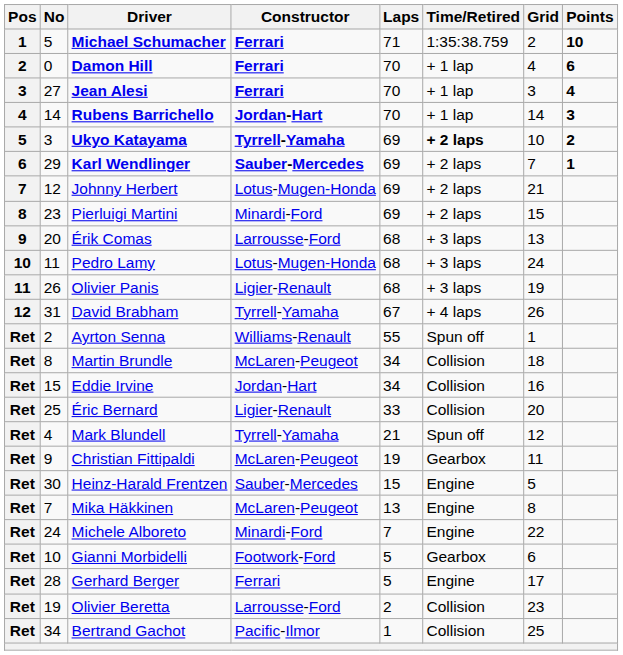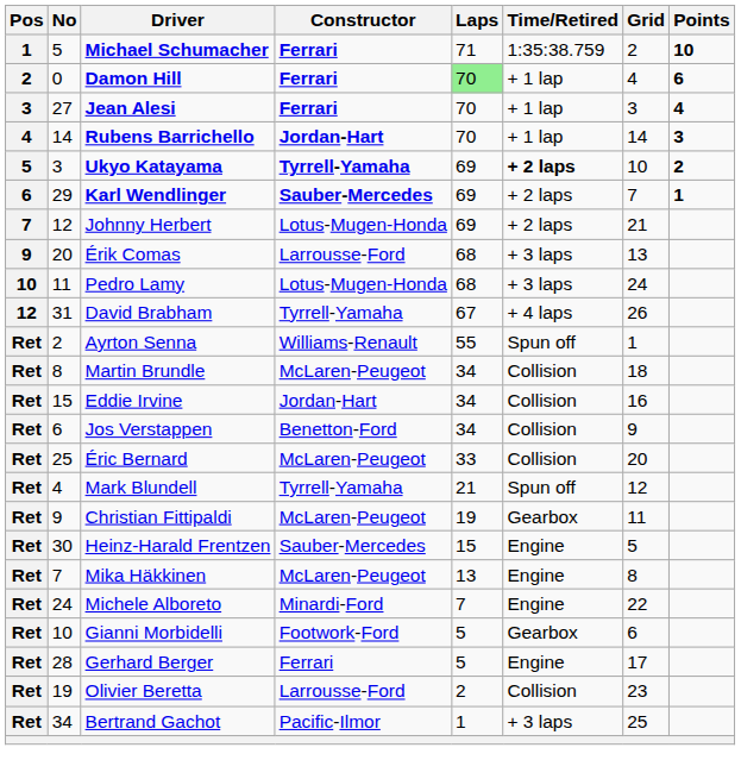 <table class="wikitable" style="font-size: 95%;">
 <tr>
 <th>Pos</th>
 <th>No</th>
 <th>Driver</th>
 <th>Constructor</th>
 <th>Laps</th>
 <th>Time/Retired</th>
 <th>Grid</th>
 <th>Points</th>
 </tr>
 <tr>
 <th>1</th>
 <td>5</td>
 <td> <strong><a href='#'>Michael Schumacher</a></strong></td>
 <td><strong><a href='#'>Ferrari</a></strong></td>
 <td>71</td>
 <td>1:35:38.759</td>
 <td>2</td>
 <td><strong>10</strong></td>
 </tr>
 <tr>
 <th>2</th>
 <td>0</td>
 <td> <strong><a href='#'>Damon Hill</a></strong></td>
 <td><strong><a href='#'>Ferrari</a></strong></td>
-<td>70</td>
+<td style="background: lightgreen;">70</td>
 <td>+ 1 lap</td>
 <td>4</td>
 <td><strong>6</strong></td>
 </tr>
 <tr>
 <th>3</th>
 <td>27</td>
 <td> <strong><a href='#'>Jean Alesi</a></strong></td>
 <td><strong><a href='#'>Ferrari</a></strong></td>
 <td>70</td>
 <td>+ 1 lap</td>
 <td>3</td>
 <td><strong>4</strong></td>
 </tr>
 <tr>
 <th>4</th>
 <td>14</td>
 <td> <strong><a href='#'>Rubens Barrichello</a></strong></td>
 <td><strong><a href='#'>Jordan</a>-<a href='#'>Hart</a></strong></td>
 <td>70</td>
 <td>+ 1 lap</td>
 <td>14</td>
 <td><strong>3</strong></td>
 </tr>
 <tr>
 <th>5</th>
 <td>3</td>
 <td> <strong><a href='#'>Ukyo Katayama</a></strong></td>
 <td><strong><a href='#'>Tyrrell</a>-<a href='#'>Yamaha</a></strong></td>
 <td>69</td>
 <td><strong>+ 2 laps</strong></td>
 <td>10</td>
 <td><strong>2</strong></td>
 </tr>
 <tr>
 <th>6</th>
 <td>29</td>
 <td> <strong><a href='#'>Karl Wendlinger</a></strong></td>
 <td><strong><a href='#'>Sauber</a>-<a href='#'>Mercedes</a></strong></td>
 <td>69</td>
 <td>+ 2 laps</td>
 <td>7</td>
 <td><strong>1</strong></td>
 </tr>
 <tr>
 <th>7</th>
 <td>12</td>
 <td> <a href='#'>Johnny Herbert</a></td>
 <td><a href='#'>Lotus</a>-<a href='#'>Mugen-Honda</a></td>
 <td>69</td>
 <td>+ 2 laps</td>
 <td>21</td>
 <td> </td>
 </tr>
 <tr>
-<th>8</th>
-<td>23</td>
-<td> <a href='#'>Pierluigi Martini</a></td>
-<td><a href='#'>Minardi</a>-<a href='#'>Ford</a></td>
-<td>69</td>
-<td>+ 2 laps</td>
-<td>15</td>
-<td> </td>
-</tr>
-<tr>
 <th>9</th>
 <td>20</td>
 <td> <a href='#'>Érik Comas</a></td>
 <td><a href='#'>Larrousse</a>-<a href='#'>Ford</a></td>
 <td>68</td>
 <td>+ 3 laps</td>
 <td>13</td>
 <td> </td>
 </tr>
 <tr>
 <th>10</th>
 <td>11</td>
 <td> <a href='#'>Pedro Lamy</a></td>
 <td><a href='#'>Lotus</a>-<a href='#'>Mugen-Honda</a></td>
 <td>68</td>
 <td>+ 3 laps</td>
 <td>24</td>
-<td> </td>
-</tr>
-<tr>
-<th>11</th>
-<td>26</td>
-<td> <a href='#'>Olivier Panis</a></td>
-<td><a href='#'>Ligier</a>-<a href='#'>Renault</a></td>
-<td>68</td>
-<td>+ 3 laps</td>
-<td>19</td>
 <td> </td>
 </tr>
 <tr>
 <th>12</th>
 <td>31</td>
 <td> <a href='#'>David Brabham</a></td>
 <td><a href='#'>Tyrrell</a>-<a href='#'>Yamaha</a></td>
 <td>67</td>
 <td>+ 4 laps</td>
 <td>26</td>
 <td> </td>
 </tr>
 <tr>
 <th>Ret</th>
 <td>2</td>
 <td> <a href='#'>Ayrton Senna</a></td>
 <td><a href='#'>Williams</a>-<a href='#'>Renault</a></td>
 <td>55</td>
 <td>Spun off</td>
 <td>1</td>
 <td> </td>
 </tr>
 <tr>
 <th>Ret</th>
 <td>8</td>
 <td> <a href='#'>Martin Brundle</a></td>
 <td><a href='#'>McLaren</a>-<a href='#'>Peugeot</a></td>
 <td>34</td>
 <td>Collision</td>
 <td>18</td>
 <td> </td>
 </tr>
 <tr>
 <th>Ret</th>
 <td>15</td>
 <td> <a href='#'>Eddie Irvine</a></td>
 <td><a href='#'>Jordan</a>-<a href='#'>Hart</a></td>
 <td>34</td>
 <td>Collision</td>
 <td>16</td>
 <td> </td>
 </tr>
 <tr>
 <th>Ret</th>
+<td>6</td>
+<td> <a href='#'>Jos Verstappen</a></td>
+<td><a href='#'>Benetton</a>-<a href='#'>Ford</a></td>
+<td>34</td>
+<td>Collision</td>
+<td>9</td>
+<td> </td>
+</tr>
+<tr>
+<th>Ret</th>
 <td>25</td>
 <td> <a href='#'>Éric Bernard</a></td>
-<td><a href='#'>Ligier</a>-<a href='#'>Renault</a></td>
+<td><a href='#'>McLaren</a>-<a href='#'>Peugeot</a></td>
 <td>33</td>
 <td>Collision</td>
 <td>20</td>
 <td> </td>
 </tr>
 <tr>
 <th>Ret</th>
 <td>4</td>
 <td> <a href='#'>Mark Blundell</a></td>
 <td><a href='#'>Tyrrell</a>-<a href='#'>Yamaha</a></td>
 <td>21</td>
 <td>Spun off</td>
 <td>12</td>
 <td> </td>
 </tr>
 <tr>
 <th>Ret</th>
 <td>9</td>
 <td> <a href='#'>Christian Fittipaldi</a></td>
 <td><a href='#'>McLaren</a>-<a href='#'>Peugeot</a></td>
 <td>19</td>
 <td>Gearbox</td>
 <td>11</td>
 <td> </td>
 </tr>
 <tr>
 <th>Ret</th>
 <td>30</td>
 <td> <a href='#'>Heinz-Harald Frentzen</a></td>
 <td><a href='#'>Sauber</a>-<a href='#'>Mercedes</a></td>
 <td>15</td>
 <td>Engine</td>
 <td>5</td>
 <td> </td>
 </tr>
 <tr>
 <th>Ret</th>
 <td>7</td>
 <td> <a href='#'>Mika Häkkinen</a></td>
 <td><a href='#'>McLaren</a>-<a href='#'>Peugeot</a></td>
 <td>13</td>
 <td>Engine</td>
 <td>8</td>
 <td> </td>
 </tr>
 <tr>
 <th>Ret</th>
 <td>24</td>
 <td> <a href='#'>Michele Alboreto</a></td>
 <td><a href='#'>Minardi</a>-<a href='#'>Ford</a></td>
 <td>7</td>
 <td>Engine</td>
 <td>22</td>
 <td> </td>
 </tr>
 <tr>
 <th>Ret</th>
 <td>10</td>
 <td> <a href='#'>Gianni Morbidelli</a></td>
 <td><a href='#'>Footwork</a>-<a href='#'>Ford</a></td>
 <td>5</td>
 <td>Gearbox</td>
 <td>6</td>
 <td> </td>
 </tr>
 <tr>
 <th>Ret</th>
 <td>28</td>
 <td> <a href='#'>Gerhard Berger</a></td>
 <td><a href='#'>Ferrari</a></td>
 <td>5</td>
 <td>Engine</td>
 <td>17</td>
 <td> </td>
 </tr>
 <tr>
 <th>Ret</th>
 <td>19</td>
 <td> <a href='#'>Olivier Beretta</a></td>
 <td><a href='#'>Larrousse</a>-<a href='#'>Ford</a></td>
 <td>2</td>
 <td>Collision</td>
 <td>23</td>
 <td> </td>
 </tr>
 <tr>
 <th>Ret</th>
 <td>34</td>
 <td> <a href='#'>Bertrand Gachot</a></td>
 <td><a href='#'>Pacific</a>-<a href='#'>Ilmor</a></td>
 <td>1</td>
-<td>Collision</td>
+<td>+ 3 laps</td>
 <td>25</td>
 <td> </td>
 </tr>
 <tr>
 <th colspan="8"></th>
 </tr>
 </table>
